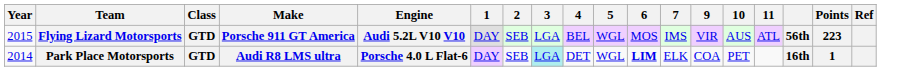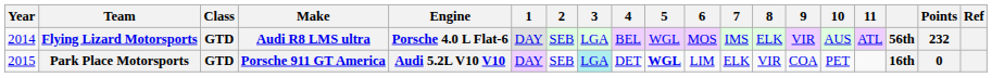 <table class="wikitable" style="text-align:center; font-size:90%">
 <tr>
 <th>Year</th>
 <th>Team</th>
 <th>Class</th>
 <th>Make</th>
 <th>Engine</th>
 <th>1</th>
 <th>2</th>
 <th>3</th>
 <th>4</th>
 <th>5</th>
 <th>6</th>
 <th>7</th>
+<th>8</th>
 <th>9</th>
 <th>10</th>
 <th>11</th>
 <th></th>
 <th>Points</th>
 <th>Ref</th>
 </tr>
 <tr>
-<td><a href='#'>2015</a></td>
+<td><a href='#'>2014</a></td>
 <th><a href='#'>Flying Lizard Motorsports</a></th>
 <th>GTD</th>
-<th><a href='#'>Porsche 911 GT America</a></th>
-<th><a href='#'>Audi</a> 5.2L V10 <a href='#'>V10</a></th>
+<th><a href='#'>Audi R8 LMS ultra</a></th>
+<th><a href='#'>Porsche</a> 4.0 L Flat-6</th>
 <td style="background:#dfdfdf;"><a href='#'>DAY</a><br></td>
 <td style="background:#DFFFDF;"><a href='#'>SEB</a><br></td>
 <td style="background:#dfffdf;"><a href='#'>LGA</a><br></td>
 <td style="background:#efcfff;"><a href='#'>BEL</a><br></td>
 <td style="background:#efcfff;"><a href='#'>WGL</a><br></td>
 <td style="background:#efcfff;"><a href='#'>MOS</a><br></td>
 <td style="background:#dfffdf;"><a href='#'>IMS</a><br></td>
+<td style="background:#dfffdf;"><a href='#'>ELK</a><br></td>
 <td style="background:#efcfff;"><a href='#'>VIR</a><br></td>
 <td style="background:#dfffdf;"><a href='#'>AUS</a><br></td>
 <td style="background:#efcfff;"><a href='#'>ATL</a><br></td>
 <th>56th</th>
-<th>223</th>
+<th>232</th>
 <th></th>
 </tr>
 <tr>
-<td><a href='#'>2014</a></td>
+<td><a href='#'>2015</a></td>
 <th>Park Place Motorsports</th>
 <th>GTD</th>
-<th><a href='#'>Audi R8 LMS ultra</a></th>
-<th><a href='#'>Porsche</a> 4.0 L Flat-6</th>
+<th><a href='#'>Porsche 911 GT America</a></th>
+<th><a href='#'>Audi</a> 5.2L V10 <a href='#'>V10</a></th>
 <td style="background:#EFCFFF;"><a href='#'>DAY</a><br></td>
 <td><a href='#'>SEB</a></td>
 <td style="background: paleturquoise;"><a href='#'>LGA</a></td>
 <td><a href='#'>DET</a></td>
-<td><a href='#'>WGL</a></td>
-<td><strong><a href='#'>LIM</a></strong></td>
+<td><strong><a href='#'>WGL</a></strong></td>
+<td><a href='#'>LIM</a></td>
 <td><a href='#'>ELK</a></td>
+<td><a href='#'>VIR</a></td>
 <td><a href='#'>COA</a></td>
 <td><a href='#'>PET</a></td>
 <td></td>
 <th>16th</th>
-<th>1</th>
+<th>0</th>
 <th></th>
 </tr>
 </table>
